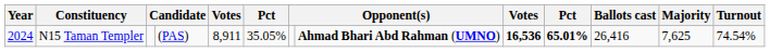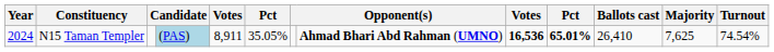 <table class="wikitable" style="margin:0.5em ; font-size:95%">
 <tr>
 <th>Year</th>
 <th>Constituency</th>
 <th colspan=2>Candidate</th>
 <th>Votes</th>
 <th>Pct</th>
 <th colspan=2>Opponent(s)</th>
 <th>Votes</th>
 <th>Pct</th>
 <th>Ballots cast</th>
 <th>Majority</th>
 <th>Turnout</th>
 </tr>
 <tr>
 <td><a href='#'>2024</a></td>
 <td>N15 <a href='#'>Taman Templer</a></td>
 <td></td>
-<td> (<a href='#'>PAS</a>)</td>
+<td style="background: lightblue;"> (<a href='#'>PAS</a>)</td>
 <td align="right">8,911</td>
 <td>35.05%</td>
 <td></td>
 <td><strong>Ahmad Bhari Abd Rahman</strong> (<a href='#'><strong>UMNO</strong></a>)</td>
 <td align="right"><strong>16,536</strong></td>
 <td><strong>65.01%</strong></td>
-<td>26,416</td>
+<td>26,410</td>
 <td>7,625</td>
 <td>74.54%</td>
 </tr>
 </table>
